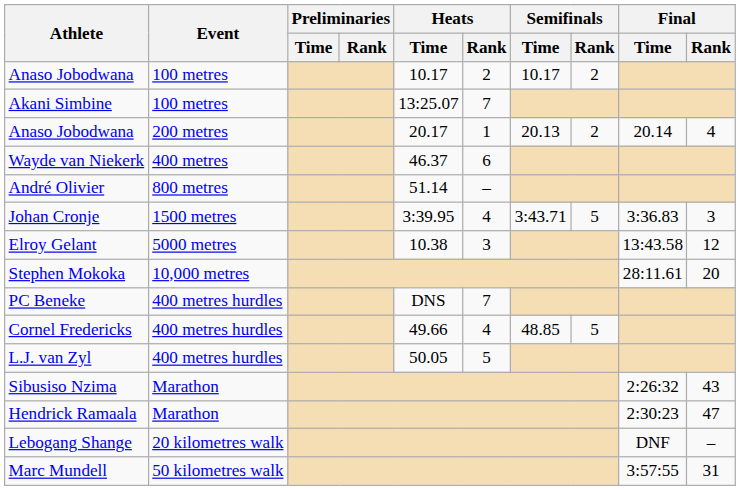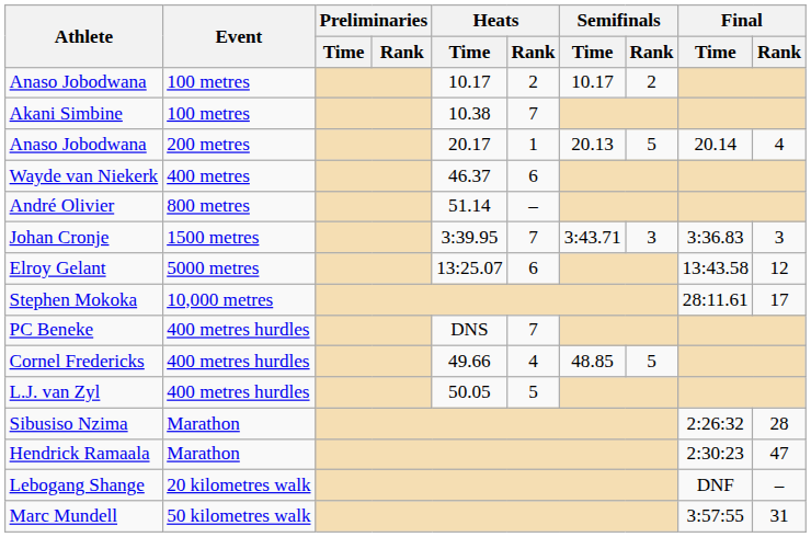 <table class=wikitable style="font-size:90%;">
 <tr>
 <th rowspan="2">Athlete</th>
 <th rowspan="2">Event</th>
 <th colspan="2">Preliminaries</th>
 <th colspan="2">Heats</th>
 <th colspan="2">Semifinals</th>
 <th colspan="2">Final</th>
 </tr>
 <tr>
 <th>Time</th>
 <th>Rank</th>
 <th>Time</th>
 <th>Rank</th>
 <th>Time</th>
 <th>Rank</th>
 <th>Time</th>
 <th>Rank</th>
 </tr>
 <tr style="border-top: single;">
 <td><a href='#'>Anaso Jobodwana</a></td>
 <td><a href='#'>100 metres</a></td>
 <td colspan= 2 bgcolor="wheat"></td>
 <td align=center>10.17</td>
 <td align=center>2</td>
 <td align=center>10.17</td>
 <td align=center>2</td>
 <td colspan= 2 bgcolor="wheat"></td>
 </tr>
 <tr style="border-top: single;">
 <td><a href='#'>Akani Simbine</a></td>
 <td><a href='#'>100 metres</a></td>
 <td colspan= 2 bgcolor="wheat"></td>
-<td align=center>13:25.07</td>
+<td align=center>10.38</td>
 <td align=center>7</td>
 <td colspan= 2 bgcolor="wheat"></td>
 <td colspan= 2 bgcolor="wheat"></td>
 </tr>
 <tr style="border-top: single;">
 <td><a href='#'>Anaso Jobodwana</a></td>
 <td><a href='#'>200 metres</a></td>
 <td colspan= 2 bgcolor="wheat"></td>
 <td align=center>20.17</td>
 <td align=center>1</td>
 <td align=center>20.13</td>
-<td align=center>2</td>
+<td align=center>5</td>
 <td align=center>20.14</td>
 <td align=center>4</td>
 </tr>
 <tr style="border-top: single;">
 <td><a href='#'>Wayde van Niekerk</a></td>
 <td><a href='#'>400 metres</a></td>
 <td colspan= 2 bgcolor="wheat"></td>
 <td align=center>46.37</td>
 <td align=center>6</td>
 <td colspan= 2 bgcolor="wheat"></td>
 <td colspan= 2 bgcolor="wheat"></td>
 </tr>
 <tr style="border-top: single;">
 <td><a href='#'>André Olivier</a></td>
 <td><a href='#'>800 metres</a></td>
 <td colspan= 2 bgcolor="wheat"></td>
 <td align=center>51.14</td>
 <td align=center>–</td>
 <td colspan= 2 bgcolor="wheat"></td>
 <td colspan= 2 bgcolor="wheat"></td>
 </tr>
 <tr style="border-top: single;">
 <td><a href='#'>Johan Cronje</a></td>
 <td><a href='#'>1500 metres</a></td>
 <td colspan= 2 bgcolor="wheat"></td>
 <td align=center>3:39.95</td>
-<td align=center>4</td>
+<td align=center>7</td>
 <td align=center>3:43.71</td>
-<td align=center>5</td>
+<td align=center>3</td>
 <td align=center>3:36.83</td>
 <td align=center>3</td>
 </tr>
 <tr style="border-top: single;">
 <td><a href='#'>Elroy Gelant</a></td>
 <td><a href='#'>5000 metres</a></td>
 <td colspan= 2 bgcolor="wheat"></td>
-<td align=center>10.38</td>
-<td align=center>3</td>
+<td align=center>13:25.07</td>
+<td align=center>6</td>
 <td colspan= 2 bgcolor="wheat"></td>
 <td align=center>13:43.58</td>
 <td align=center>12</td>
 </tr>
 <tr style="border-top: single;">
 <td><a href='#'>Stephen Mokoka</a></td>
 <td><a href='#'>10,000 metres</a></td>
 <td colspan= 6 bgcolor="wheat"></td>
 <td align=center>28:11.61</td>
-<td align=center>20</td>
+<td align=center>17</td>
 </tr>
 <tr style="border-top: single;">
 <td><a href='#'>PC Beneke</a></td>
 <td><a href='#'>400 metres hurdles</a></td>
 <td colspan= 2 bgcolor="wheat"></td>
 <td align=center>DNS</td>
 <td align=center>7</td>
 <td colspan= 2 bgcolor="wheat"></td>
 <td colspan= 2 bgcolor="wheat"></td>
 </tr>
 <tr style="border-top: single;">
 <td><a href='#'>Cornel Fredericks</a></td>
 <td><a href='#'>400 metres hurdles</a></td>
 <td colspan= 2 bgcolor="wheat"></td>
 <td align=center>49.66</td>
 <td align=center>4</td>
 <td align=center>48.85</td>
 <td align=center>5</td>
 <td colspan= 2 bgcolor="wheat"></td>
 </tr>
 <tr style="border-top: single;">
 <td><a href='#'>L.J. van Zyl</a></td>
 <td><a href='#'>400 metres hurdles</a></td>
 <td colspan= 2 bgcolor="wheat"></td>
 <td align=center>50.05</td>
 <td align=center>5</td>
 <td colspan= 2 bgcolor="wheat"></td>
 <td colspan= 2 bgcolor="wheat"></td>
 </tr>
 <tr style="border-top: single;">
 <td><a href='#'>Sibusiso Nzima</a></td>
 <td><a href='#'>Marathon</a></td>
 <td colspan= 6 bgcolor="wheat"></td>
 <td align=center>2:26:32</td>
-<td align=center>43</td>
+<td align=center>28</td>
 </tr>
 <tr style="border-top: single;">
 <td><a href='#'>Hendrick Ramaala</a></td>
 <td><a href='#'>Marathon</a></td>
 <td colspan= 6 bgcolor="wheat"></td>
 <td align=center>2:30:23</td>
 <td align=center>47</td>
 </tr>
 <tr style="border-top: single;">
 <td><a href='#'>Lebogang Shange</a></td>
 <td><a href='#'>20 kilometres walk</a></td>
 <td colspan= 6 bgcolor="wheat"></td>
 <td align=center>DNF</td>
 <td align=center>–</td>
 </tr>
 <tr style="border-top: single;">
 <td><a href='#'>Marc Mundell</a></td>
 <td><a href='#'>50 kilometres walk</a></td>
 <td colspan= 6 bgcolor="wheat"></td>
 <td align=center>3:57:55</td>
 <td align=center>31</td>
 </tr>
 </table>
